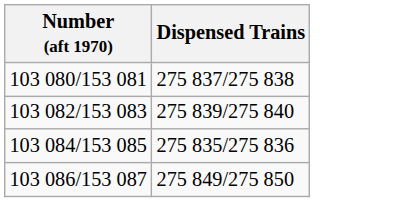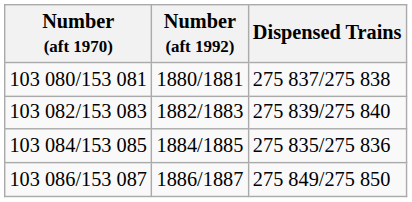 <table class="wikitable float-right" style="font-size:90%">
 <tr class="hintergrundfarbe5">
 <th>Number<br><small>(aft 1970)</small></th>
+<th>Number<br><small>(aft 1992)</small></th>
 <th>Dispensed Trains</th>
 </tr>
 <tr>
 <td>103 080/153 081</td>
+<td>1880/1881</td>
 <td>275 837/275 838</td>
 </tr>
 <tr>
 <td>103 082/153 083</td>
+<td>1882/1883</td>
 <td>275 839/275 840</td>
 </tr>
 <tr>
 <td>103 084/153 085</td>
+<td>1884/1885</td>
 <td>275 835/275 836</td>
 </tr>
 <tr>
 <td>103 086/153 087</td>
+<td>1886/1887</td>
 <td>275 849/275 850</td>
 </tr>
 </table>
